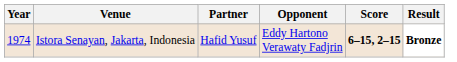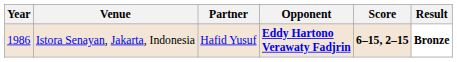 <table class="sortable wikitable" style="font-size: 90%;">
 <tr>
 <th>Year</th>
 <th>Venue</th>
 <th>Partner</th>
 <th>Opponent</th>
 <th>Score</th>
 <th>Result</th>
 </tr>
 <tr style="background:#F3E6D7">
-<td align="center"><a href='#'>1974</a></td>
+<td align="center"><a href='#'>1986</a></td>
 <td align="left"><a href='#'>Istora Senayan</a>, <a href='#'>Jakarta</a>, Indonesia</td>
 <td align="left"> <a href='#'>Hafid Yusuf</a></td>
-<td align="left"> <a href='#'>Eddy Hartono</a><br> <a href='#'>Verawaty Fadjrin</a></td>
+<td align="left"><strong> <a href='#'>Eddy Hartono</a><br> <a href='#'>Verawaty Fadjrin</a></strong></td>
 <td align="left"><strong>6–15, 2–15</strong></td>
 <td style="text-align:left; background:white"> <strong>Bronze</strong></td>
 </tr>
 </table>
